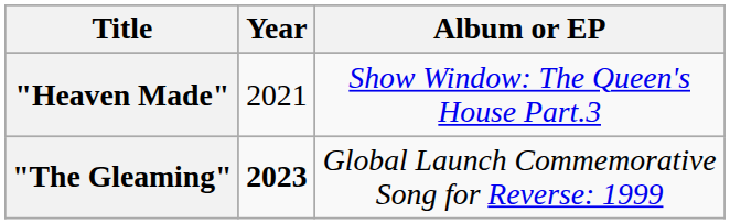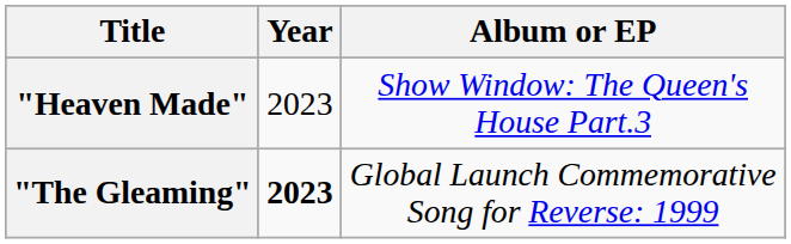 <table class="wikitable plainrowheaders" style="text-align:center;">
 <tr>
 <th scope="col">Title</th>
 <th scope="col">Year</th>
 <th scope="col" style="width:13em;">Album or EP</th>
 </tr>
 <tr>
 <th scope="row">"Heaven Made"</th>
-<td>2021</td>
+<td>2023</td>
 <td><em><a href='#'>Show Window: The Queen's House Part.3</a></em></td>
 </tr>
 <tr>
 <th scope="row">"The Gleaming"</th>
 <td><strong>2023</strong></td>
 <td><em>Global Launch Commemorative Song for <a href='#'>Reverse: 1999</a></em></td>
 </tr>
 </table>
